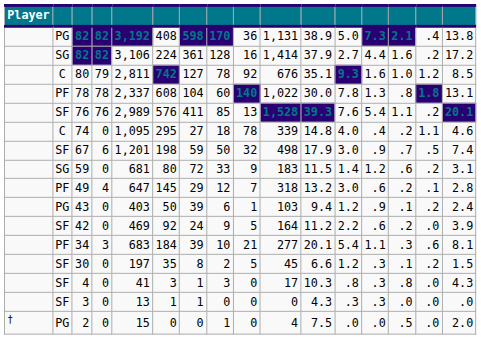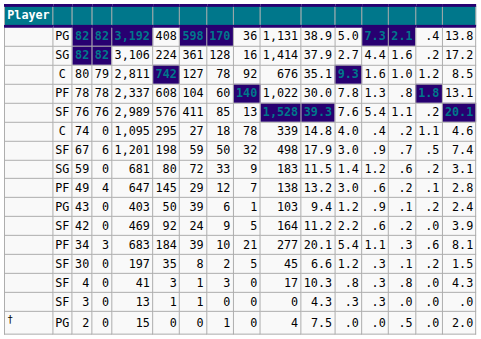 <table class="wikitable sortable" style="font-size: 95%; text-align:right;">
 <tr>
 <th style="background:#00778B; color:#FFFFFF; border-top:#280071 3px solid; border-bottom:#280071 3px solid;">Player</th>
 <th style="background:#00778B; color:#FFFFFF; border-top:#280071 3px solid; border-bottom:#280071 3px solid;"></th>
 <th style="background:#00778B; color:#FFFFFF; border-top:#280071 3px solid; border-bottom:#280071 3px solid;"></th>
 <th style="background:#00778B; color:#FFFFFF; border-top:#280071 3px solid; border-bottom:#280071 3px solid;"></th>
 <th style="background:#00778B; color:#FFFFFF; border-top:#280071 3px solid; border-bottom:#280071 3px solid;"></th>
 <th style="background:#00778B; color:#FFFFFF; border-top:#280071 3px solid; border-bottom:#280071 3px solid;"></th>
 <th style="background:#00778B; color:#FFFFFF; border-top:#280071 3px solid; border-bottom:#280071 3px solid;"></th>
 <th style="background:#00778B; color:#FFFFFF; border-top:#280071 3px solid; border-bottom:#280071 3px solid;"></th>
 <th style="background:#00778B; color:#FFFFFF; border-top:#280071 3px solid; border-bottom:#280071 3px solid;"></th>
 <th style="background:#00778B; color:#FFFFFF; border-top:#280071 3px solid; border-bottom:#280071 3px solid;"></th>
 <th style="background:#00778B; color:#FFFFFF; border-top:#280071 3px solid; border-bottom:#280071 3px solid;"></th>
 <th style="background:#00778B; color:#FFFFFF; border-top:#280071 3px solid; border-bottom:#280071 3px solid;"></th>
 <th style="background:#00778B; color:#FFFFFF; border-top:#280071 3px solid; border-bottom:#280071 3px solid;"></th>
 <th style="background:#00778B; color:#FFFFFF; border-top:#280071 3px solid; border-bottom:#280071 3px solid;"></th>
 <th style="background:#00778B; color:#FFFFFF; border-top:#280071 3px solid; border-bottom:#280071 3px solid;"></th>
 <th style="background:#00778B; color:#FFFFFF; border-top:#280071 3px solid; border-bottom:#280071 3px solid;"></th>
 </tr>
 <tr>
 <td style="text-align:left;"></td>
 <td style="text-align:center;">PG</td>
 <td style="background:#280071; color:#00778B;"><strong>82</strong></td>
 <td style="background:#280071; color:#00778B;"><strong>82</strong></td>
 <td style="background:#280071; color:#00778B;"><strong>3,192</strong></td>
 <td>408</td>
 <td style="background:#280071; color:#00778B;"><strong>598</strong></td>
 <td style="background:#280071; color:#00778B;"><strong>170</strong></td>
 <td>36</td>
 <td>1,131</td>
 <td>38.9</td>
 <td>5.0</td>
 <td style="background:#280071; color:#00778B;"><strong>7.3</strong></td>
 <td style="background:#280071; color:#00778B;"><strong>2.1</strong></td>
 <td>.4</td>
 <td>13.8</td>
 </tr>
 <tr>
 <td style="text-align:left;"></td>
 <td style="text-align:center;">SG</td>
 <td style="background:#280071; color:#00778B;"><strong>82</strong></td>
 <td style="background:#280071; color:#00778B;"><strong>82</strong></td>
 <td>3,106</td>
 <td>224</td>
 <td>361</td>
 <td>128</td>
 <td>16</td>
 <td>1,414</td>
 <td>37.9</td>
 <td>2.7</td>
 <td>4.4</td>
 <td>1.6</td>
 <td>.2</td>
 <td>17.2</td>
 </tr>
 <tr>
 <td style="text-align:left;"></td>
 <td style="text-align:center;">C</td>
 <td>80</td>
 <td>79</td>
 <td>2,811</td>
 <td style="background:#280071; color:#00778B;"><strong>742</strong></td>
 <td>127</td>
 <td>78</td>
 <td>92</td>
 <td>676</td>
 <td>35.1</td>
 <td style="background:#280071; color:#00778B;"><strong>9.3</strong></td>
 <td>1.6</td>
 <td>1.0</td>
 <td>1.2</td>
 <td>8.5</td>
 </tr>
 <tr>
 <td style="text-align:left;"></td>
 <td style="text-align:center;">PF</td>
 <td>78</td>
 <td>78</td>
 <td>2,337</td>
 <td>608</td>
 <td>104</td>
 <td>60</td>
 <td style="background:#280071; color:#00778B;"><strong>140</strong></td>
 <td>1,022</td>
 <td>30.0</td>
 <td>7.8</td>
 <td>1.3</td>
 <td>.8</td>
 <td style="background:#280071; color:#00778B;"><strong>1.8</strong></td>
 <td>13.1</td>
 </tr>
 <tr>
 <td style="text-align:left;"></td>
 <td style="text-align:center;">SF</td>
 <td>76</td>
 <td>76</td>
 <td>2,989</td>
 <td>576</td>
 <td>411</td>
 <td>85</td>
 <td>13</td>
 <td style="background:#280071; color:#00778B;"><strong>1,528</strong></td>
 <td style="background:#280071; color:#00778B;"><strong>39.3</strong></td>
 <td>7.6</td>
 <td>5.4</td>
 <td>1.1</td>
 <td>.2</td>
 <td style="background:#280071; color:#00778B;"><strong>20.1</strong></td>
 </tr>
 <tr>
 <td style="text-align:left;"></td>
 <td style="text-align:center;">C</td>
 <td>74</td>
 <td>0</td>
 <td>1,095</td>
 <td>295</td>
 <td>27</td>
 <td>18</td>
 <td>78</td>
 <td>339</td>
 <td>14.8</td>
 <td>4.0</td>
 <td>.4</td>
 <td>.2</td>
 <td>1.1</td>
 <td>4.6</td>
 </tr>
 <tr>
 <td style="text-align:left;"></td>
 <td style="text-align:center;">SF</td>
 <td>67</td>
 <td>6</td>
 <td>1,201</td>
 <td>198</td>
 <td>59</td>
 <td>50</td>
 <td>32</td>
 <td>498</td>
 <td>17.9</td>
 <td>3.0</td>
 <td>.9</td>
 <td>.7</td>
 <td>.5</td>
 <td>7.4</td>
 </tr>
 <tr>
 <td style="text-align:left;"></td>
 <td style="text-align:center;">SG</td>
 <td>59</td>
 <td>0</td>
 <td>681</td>
 <td>80</td>
 <td>72</td>
 <td>33</td>
 <td>9</td>
 <td>183</td>
 <td>11.5</td>
 <td>1.4</td>
 <td>1.2</td>
 <td>.6</td>
 <td>.2</td>
 <td>3.1</td>
 </tr>
 <tr>
 <td style="text-align:left;"></td>
 <td style="text-align:center;">PF</td>
 <td>49</td>
 <td>4</td>
 <td>647</td>
 <td>145</td>
 <td>29</td>
 <td>12</td>
 <td>7</td>
-<td>318</td>
+<td>138</td>
 <td>13.2</td>
 <td>3.0</td>
 <td>.6</td>
 <td>.2</td>
 <td>.1</td>
 <td>2.8</td>
 </tr>
 <tr>
 <td style="text-align:left;"></td>
 <td style="text-align:center;">PG</td>
 <td>43</td>
 <td>0</td>
 <td>403</td>
 <td>50</td>
 <td>39</td>
 <td>6</td>
 <td>1</td>
 <td>103</td>
 <td>9.4</td>
 <td>1.2</td>
 <td>.9</td>
 <td>.1</td>
 <td>.2</td>
 <td>2.4</td>
 </tr>
 <tr>
 <td style="text-align:left;"></td>
 <td style="text-align:center;">SF</td>
 <td>42</td>
 <td>0</td>
 <td>469</td>
 <td>92</td>
 <td>24</td>
 <td>9</td>
 <td>5</td>
 <td>164</td>
 <td>11.2</td>
 <td>2.2</td>
 <td>.6</td>
 <td>.2</td>
 <td>.0</td>
 <td>3.9</td>
 </tr>
 <tr>
 <td style="text-align:left;"></td>
 <td style="text-align:center;">PF</td>
 <td>34</td>
 <td>3</td>
 <td>683</td>
 <td>184</td>
 <td>39</td>
 <td>10</td>
 <td>21</td>
 <td>277</td>
 <td>20.1</td>
 <td>5.4</td>
 <td>1.1</td>
 <td>.3</td>
 <td>.6</td>
 <td>8.1</td>
 </tr>
 <tr>
 <td style="text-align:left;"></td>
 <td style="text-align:center;">SF</td>
 <td>30</td>
 <td>0</td>
 <td>197</td>
 <td>35</td>
 <td>8</td>
 <td>2</td>
 <td>5</td>
 <td>45</td>
 <td>6.6</td>
 <td>1.2</td>
 <td>.3</td>
 <td>.1</td>
 <td>.2</td>
 <td>1.5</td>
 </tr>
 <tr>
 <td style="text-align:left;"></td>
 <td style="text-align:center;">SF</td>
 <td>4</td>
 <td>0</td>
 <td>41</td>
 <td>3</td>
 <td>1</td>
 <td>3</td>
 <td>0</td>
 <td>17</td>
 <td>10.3</td>
 <td>.8</td>
 <td>.3</td>
 <td>.8</td>
 <td>.0</td>
 <td>4.3</td>
 </tr>
 <tr>
 <td style="text-align:left;"></td>
 <td style="text-align:center;">SF</td>
 <td>3</td>
 <td>0</td>
 <td>13</td>
 <td>1</td>
 <td>1</td>
 <td>0</td>
 <td>0</td>
 <td>0</td>
 <td>4.3</td>
 <td>.3</td>
 <td>.3</td>
 <td>.0</td>
 <td>.0</td>
 <td>.0</td>
 </tr>
 <tr>
 <td style="text-align:left;"><sup>†</sup></td>
 <td style="text-align:center;">PG</td>
 <td>2</td>
 <td>0</td>
 <td>15</td>
 <td>0</td>
 <td>0</td>
 <td>1</td>
 <td>0</td>
 <td>4</td>
 <td>7.5</td>
 <td>.0</td>
 <td>.0</td>
 <td>.5</td>
 <td>.0</td>
 <td>2.0</td>
 </tr>
 </table>
